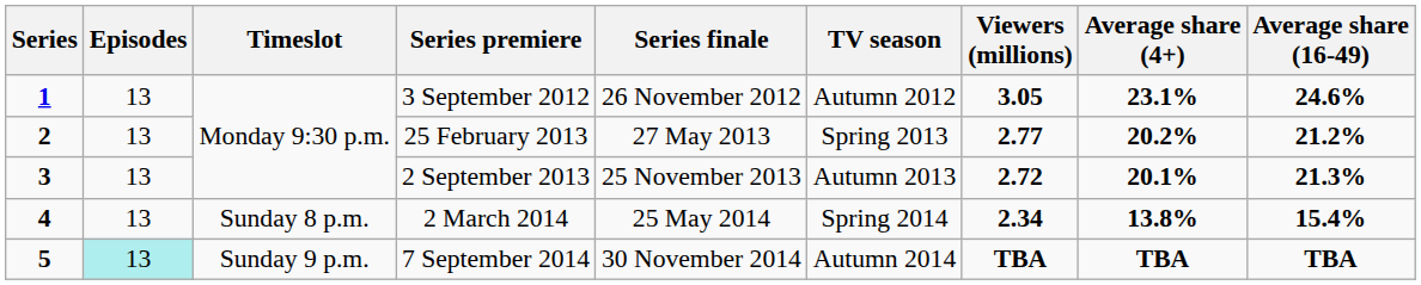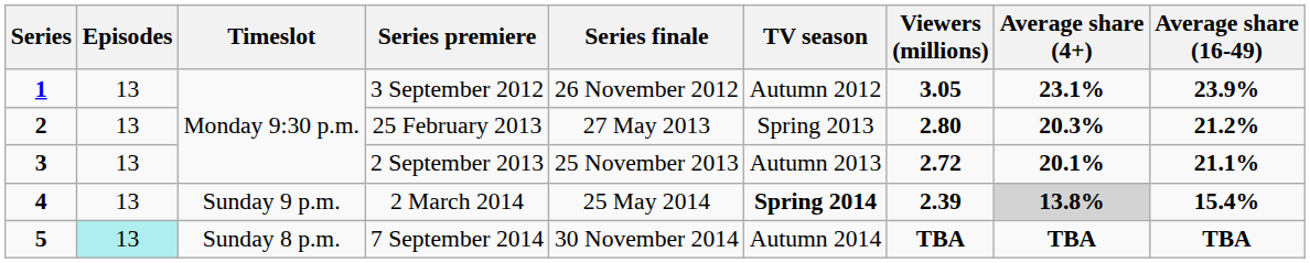 <table class="wikitable" style="text-align:center;">
 <tr>
 <th>Series</th>
 <th>Episodes</th>
 <th>Timeslot</th>
 <th>Series premiere</th>
 <th>Series finale</th>
 <th>TV season</th>
 <th>Viewers<br>(millions)</th>
 <th>Average share<br>(4+)</th>
 <th>Average share<br>(16-49)</th>
 </tr>
 <tr>
 <td><strong><a href='#'>1</a></strong></td>
 <td>13</td>
 <td rowspan="3">Monday 9:30 p.m.</td>
 <td>3 September 2012</td>
 <td>26 November 2012</td>
 <td>Autumn 2012</td>
 <td><strong>3.05</strong></td>
 <td><strong>23.1%</strong></td>
-<td><strong>24.6%</strong></td>
+<td><strong>23.9%</strong></td>
 </tr>
 <tr>
 <td><strong>2</strong></td>
 <td>13</td>
 <td>25 February 2013</td>
 <td>27 May 2013</td>
 <td>Spring 2013</td>
-<td><strong>2.77</strong></td>
-<td><strong>20.2%</strong></td>
+<td><strong>2.80</strong></td>
+<td><strong>20.3%</strong></td>
 <td><strong>21.2%</strong></td>
 </tr>
 <tr>
 <td><strong>3</strong></td>
 <td>13</td>
 <td>2 September 2013</td>
 <td>25 November 2013</td>
 <td>Autumn 2013</td>
 <td><strong>2.72</strong></td>
 <td><strong>20.1%</strong></td>
-<td><strong>21.3%</strong></td>
+<td><strong>21.1%</strong></td>
 </tr>
 <tr>
 <td><strong>4</strong></td>
 <td>13</td>
-<td>Sunday 8 p.m.</td>
+<td>Sunday 9 p.m.</td>
 <td>2 March 2014</td>
 <td>25 May 2014</td>
-<td>Spring 2014</td>
-<td><strong>2.34</strong></td>
-<td><strong>13.8%</strong></td>
+<td><strong>Spring 2014</strong></td>
+<td><strong>2.39</strong></td>
+<td style="background: lightgrey;"><strong>13.8%</strong></td>
 <td><strong>15.4%</strong></td>
 </tr>
 <tr>
 <td><strong>5</strong></td>
 <td style="background: paleturquoise;">13</td>
-<td>Sunday 9 p.m.</td>
+<td>Sunday 8 p.m.</td>
 <td>7 September 2014</td>
 <td>30 November 2014</td>
 <td>Autumn 2014</td>
 <td><strong>TBA</strong></td>
 <td><strong>TBA</strong></td>
 <td><strong>TBA</strong></td>
 </tr>
 </table>
